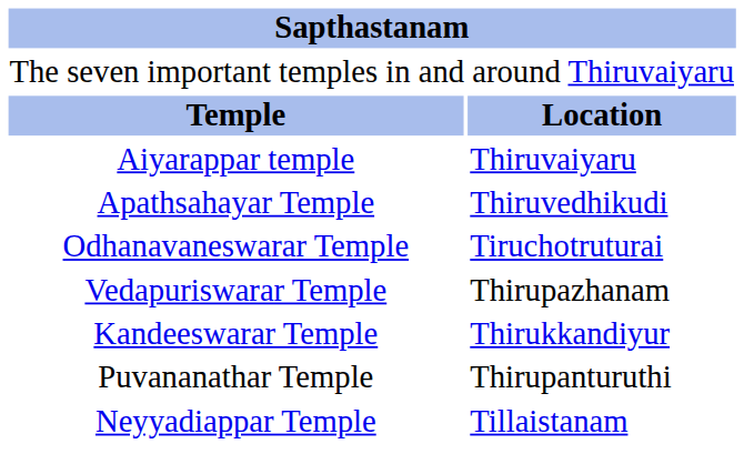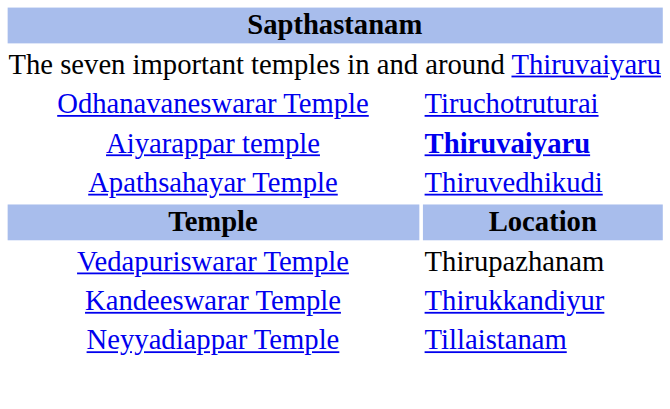 <table class="toccolours" style="clear:right; float:right; background:#ffffff; margin: 0 0 0.5em 1em; width:275">
 <tr>
 <th style="background:#A8BDEC;text-align:center;" colspan="2">  <strong>Sapthastanam</strong>  </th>
 </tr>
 <tr>
 <td style="text-align:center;" colspan="2">The seven important temples in and around <a href='#'>Thiruvaiyaru</a></td>
 </tr>
 <tr>
-<td style="text-align:center;background:#A8BDEC"><strong>Temple</strong></td>
-<td style="text-align:center;background:#A8BDEC"><strong>Location</strong></td>
+<td style="text-align:center;"><a href='#'>Odhanavaneswarar Temple</a></td>
+<td><a href='#'>Tiruchotruturai</a></td>
 </tr>
 <tr>
 <td style="text-align:center;"><a href='#'>Aiyarappar temple</a></td>
-<td><a href='#'>Thiruvaiyaru</a></td>
+<td><strong><a href='#'>Thiruvaiyaru</a></strong></td>
 </tr>
 <tr>
 <td style="text-align:center;"><a href='#'>Apathsahayar Temple</a></td>
 <td><a href='#'>Thiruvedhikudi</a></td>
 </tr>
 <tr>
-<td style="text-align:center;"><a href='#'>Odhanavaneswarar Temple</a></td>
-<td><a href='#'>Tiruchotruturai</a></td>
+<td style="text-align:center;background:#A8BDEC"><strong>Temple</strong></td>
+<td style="text-align:center;background:#A8BDEC"><strong>Location</strong></td>
 </tr>
 <tr>
 <td style="text-align:center;"><a href='#'>Vedapuriswarar Temple</a></td>
 <td>Thirupazhanam</td>
 </tr>
 <tr>
 <td style="text-align:center;"><a href='#'>Kandeeswarar Temple</a></td>
 <td><a href='#'>Thirukkandiyur</a></td>
 </tr>
 <tr>
-<td style="text-align:center;">Puvananathar Temple</td>
-<td>Thirupanturuthi</td>
-</tr>
-<tr>
 <td style="text-align:center;"><a href='#'>Neyyadiappar Temple</a></td>
 <td><a href='#'>Tillaistanam</a></td>
 </tr>
 <tr>
 </tr>
 </table>
